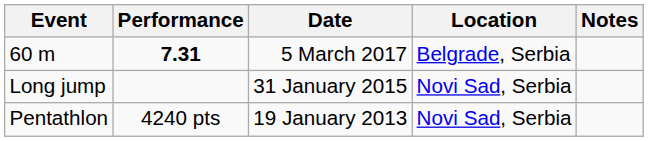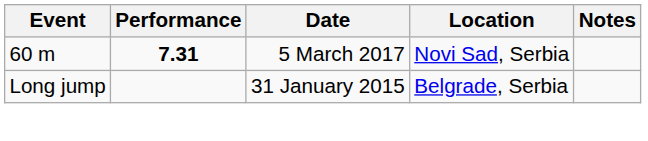 <table class="wikitable">
 <tr>
 <th>Event</th>
 <th>Performance</th>
 <th>Date</th>
 <th>Location</th>
 <th>Notes</th>
 </tr>
 <tr>
 <td>60 m</td>
 <td align=center><strong>7.31</strong></td>
 <td align=right>5 March 2017</td>
-<td><a href='#'>Belgrade</a>, Serbia</td>
+<td><a href='#'>Novi Sad</a>, Serbia</td>
 <td><strong></strong></td>
 </tr>
 <tr>
 <td>Long jump</td>
 <td align=center></td>
 <td align=right>31 January 2015</td>
-<td><a href='#'>Novi Sad</a>, Serbia</td>
-<td><strong></strong></td>
-</tr>
-<tr>
-<td>Pentathlon</td>
-<td align=center>4240 pts</td>
-<td align=right>19 January 2013</td>
-<td><a href='#'>Novi Sad</a>, Serbia</td>
+<td><a href='#'>Belgrade</a>, Serbia</td>
 <td><strong></strong></td>
 </tr>
 </table>
